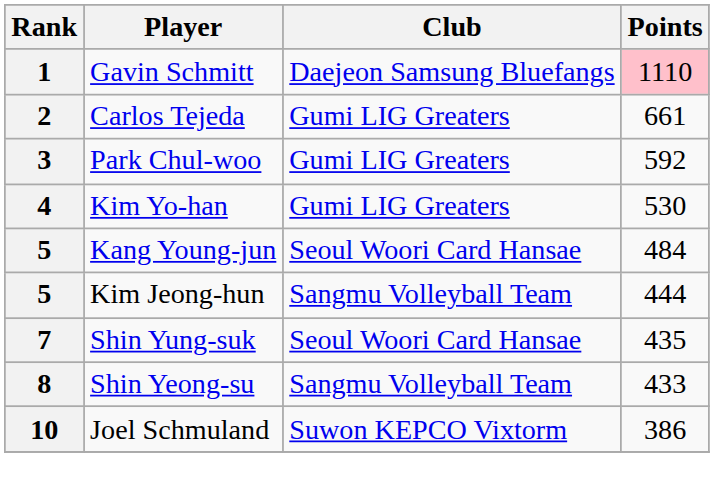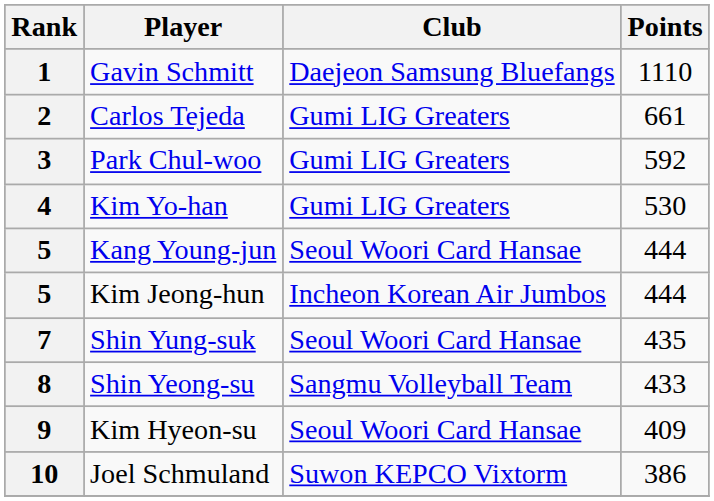 <table class=wikitable>
 <tr>
 <th>Rank</th>
 <th>Player</th>
 <th>Club</th>
 <th>Points</th>
 </tr>
 <tr>
 <th>1</th>
 <td> <a href='#'>Gavin Schmitt</a></td>
 <td><a href='#'>Daejeon Samsung Bluefangs</a></td>
-<td align=center style="background: pink;">1110</td>
+<td align=center>1110</td>
 </tr>
 <tr>
 <th>2</th>
 <td> <a href='#'>Carlos Tejeda</a></td>
 <td><a href='#'>Gumi LIG Greaters</a></td>
 <td align=center>661</td>
 </tr>
 <tr>
 <th>3</th>
 <td> <a href='#'>Park Chul-woo</a></td>
 <td><a href='#'>Gumi LIG Greaters</a></td>
 <td align=center>592</td>
 </tr>
 <tr>
 <th>4</th>
 <td> <a href='#'>Kim Yo-han</a></td>
 <td><a href='#'>Gumi LIG Greaters</a></td>
 <td align=center>530</td>
 </tr>
 <tr>
 <th>5</th>
 <td> <a href='#'>Kang Young-jun</a></td>
 <td><a href='#'>Seoul Woori Card Hansae</a></td>
-<td align=center>484</td>
+<td align=center>444</td>
 </tr>
 <tr>
 <th>5</th>
 <td> Kim Jeong-hun</td>
-<td><a href='#'>Sangmu Volleyball Team</a></td>
+<td><a href='#'>Incheon Korean Air Jumbos</a></td>
 <td align=center>444</td>
 </tr>
 <tr>
 <th>7</th>
 <td> <a href='#'>Shin Yung-suk</a></td>
 <td><a href='#'>Seoul Woori Card Hansae</a></td>
 <td align=center>435</td>
 </tr>
 <tr>
 <th>8</th>
 <td> <a href='#'>Shin Yeong-su</a></td>
 <td><a href='#'>Sangmu Volleyball Team</a></td>
 <td align=center>433</td>
 </tr>
 <tr>
+<th>9</th>
+<td> Kim Hyeon-su</td>
+<td><a href='#'>Seoul Woori Card Hansae</a></td>
+<td align=center>409</td>
+</tr>
+<tr>
 <th>10</th>
 <td> Joel Schmuland</td>
 <td><a href='#'>Suwon KEPCO Vixtorm</a></td>
 <td align=center>386</td>
 </tr>
 <tr>
 </tr>
 </table>
